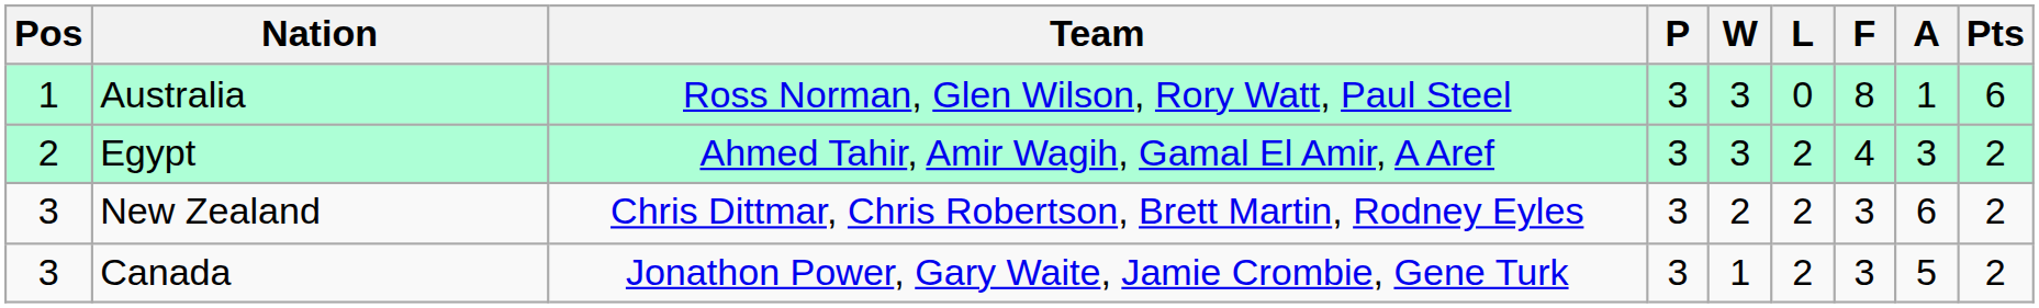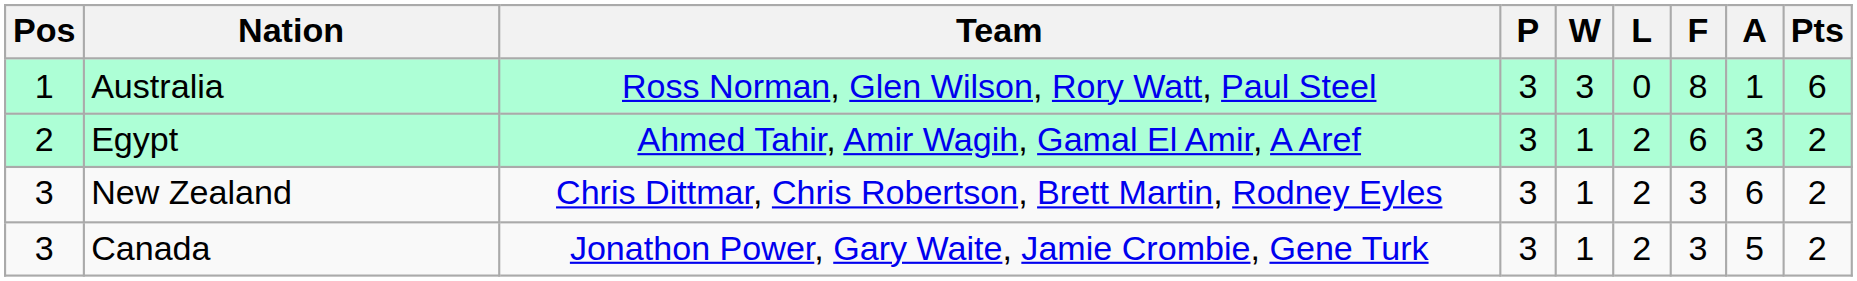 <table class="wikitable" style="font-size: 100%">
 <tr>
 <th width=20>Pos</th>
 <th width=200>Nation</th>
 <th width=500>Team</th>
 <th width=20>P</th>
 <th width=20>W</th>
 <th width=20>L</th>
 <th width=20>F</th>
 <th width=20>A</th>
 <th width=20>Pts</th>
 </tr>
 <tr align=center style="background: #ADFFD6;">
 <td>1</td>
 <td align="left"> Australia</td>
 <td><a href='#'>Ross Norman</a>, <a href='#'>Glen Wilson</a>, <a href='#'>Rory Watt</a>, <a href='#'>Paul Steel</a></td>
 <td>3</td>
 <td>3</td>
 <td>0</td>
 <td>8</td>
 <td>1</td>
 <td>6</td>
 </tr>
 <tr align=center style="background: #ADFFD6;">
 <td>2</td>
 <td align="left"> Egypt</td>
 <td><a href='#'>Ahmed Tahir</a>, <a href='#'>Amir Wagih</a>, <a href='#'>Gamal El Amir</a>, <a href='#'>A Aref</a></td>
 <td>3</td>
-<td>3</td>
+<td>1</td>
 <td>2</td>
-<td>4</td>
+<td>6</td>
 <td>3</td>
 <td>2</td>
 </tr>
 <tr align=center>
 <td>3</td>
 <td align="left"> New Zealand</td>
 <td><a href='#'>Chris Dittmar</a>, <a href='#'>Chris Robertson</a>, <a href='#'>Brett Martin</a>, <a href='#'>Rodney Eyles</a></td>
 <td>3</td>
-<td>2</td>
+<td>1</td>
 <td>2</td>
 <td>3</td>
 <td>6</td>
 <td>2</td>
 </tr>
 <tr align=center>
 <td>3</td>
 <td align="left"> Canada</td>
 <td><a href='#'>Jonathon Power</a>, <a href='#'>Gary Waite</a>, <a href='#'>Jamie Crombie</a>, <a href='#'>Gene Turk</a></td>
 <td>3</td>
 <td>1</td>
 <td>2</td>
 <td>3</td>
 <td>5</td>
 <td>2</td>
 </tr>
 </table>
